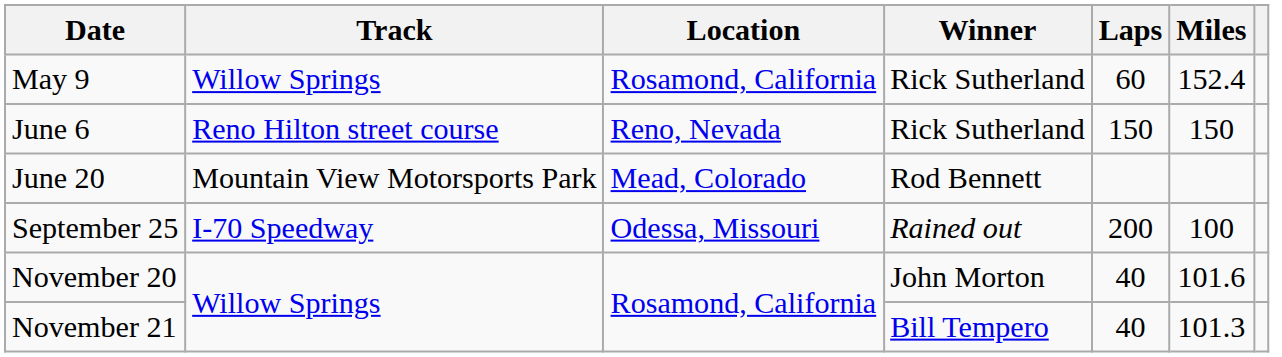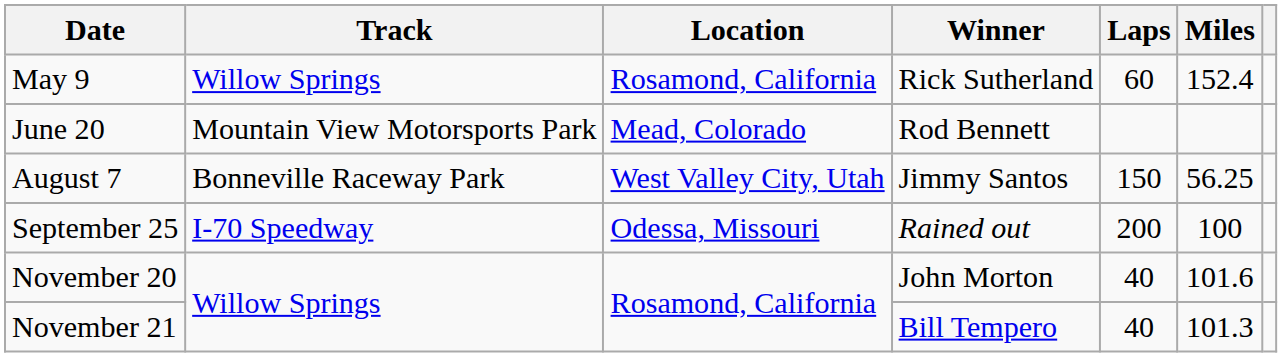 <table class="wikitable" style="font-size: 95%;">
 <tr>
 <th>Date</th>
 <th>Track</th>
 <th>Location</th>
 <th>Winner</th>
 <th>Laps</th>
 <th>Miles</th>
 <th></th>
 </tr>
 <tr>
 <td>May 9</td>
 <td><a href='#'>Willow Springs</a></td>
 <td><a href='#'>Rosamond, California</a></td>
 <td>Rick Sutherland</td>
 <td align="center">60</td>
 <td align="center">152.4</td>
 <td align="center"></td>
 </tr>
 <tr>
-<td>June 6</td>
-<td><a href='#'>Reno Hilton street course</a></td>
-<td><a href='#'>Reno, Nevada</a></td>
-<td>Rick Sutherland</td>
-<td align="center">150</td>
-<td align="center">150</td>
-<td align="center"></td>
-</tr>
-<tr>
 <td>June 20</td>
 <td>Mountain View Motorsports Park</td>
 <td><a href='#'>Mead, Colorado</a></td>
 <td>Rod Bennett</td>
 <td align="center"></td>
 <td align="center"></td>
+<td align="center"></td>
+</tr>
+<tr>
+<td>August 7</td>
+<td>Bonneville Raceway Park</td>
+<td><a href='#'>West Valley City, Utah</a></td>
+<td>Jimmy Santos</td>
+<td align="center">150</td>
+<td align="center">56.25</td>
 <td align="center"></td>
 </tr>
 <tr>
 <td>September 25</td>
 <td><a href='#'>I-70 Speedway</a></td>
 <td><a href='#'>Odessa, Missouri</a></td>
 <td><em>Rained out</em></td>
 <td align="center">200</td>
 <td align="center">100</td>
 <td align="center"></td>
 </tr>
 <tr>
 <td>November 20</td>
 <td rowspan=2><a href='#'>Willow Springs</a></td>
 <td rowspan=2><a href='#'>Rosamond, California</a></td>
 <td>John Morton</td>
 <td align="center">40</td>
 <td align="center">101.6</td>
 <td align="center"></td>
 </tr>
 <tr>
 <td>November 21</td>
 <td><a href='#'>Bill Tempero</a></td>
 <td align="center">40</td>
 <td align="center">101.3</td>
 <td align="center"></td>
 </tr>
 </table>
